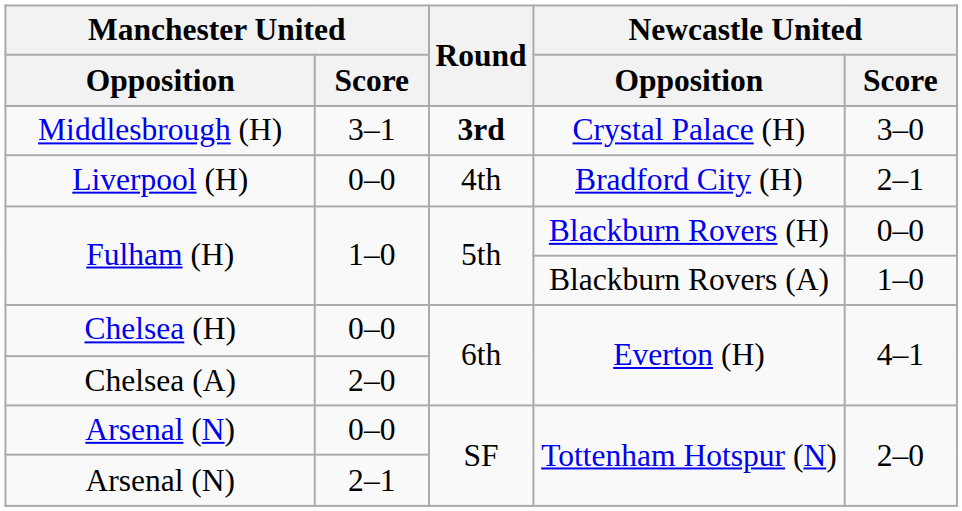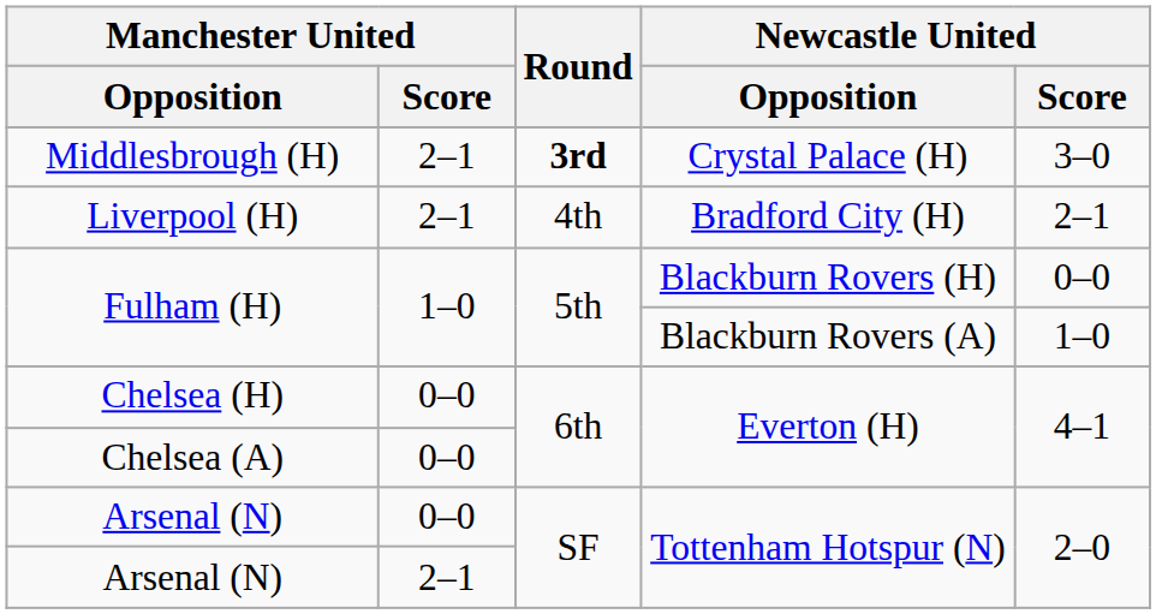 <table class="wikitable" style="text-align:center;margin-left:1em;float:right">
 <tr>
 <th colspan="2">Manchester United</th>
 <th rowspan="2" width="25">Round</th>
 <th colspan="2">Newcastle United</th>
 </tr>
 <tr>
 <th width="150">Opposition</th>
 <th width="50">Score</th>
 <th width="150">Opposition</th>
 <th width="50">Score</th>
 </tr>
 <tr>
 <td><a href='#'>Middlesbrough</a> (H)</td>
-<td>3–1</td>
+<td>2–1</td>
 <td><strong>3rd</strong></td>
 <td><a href='#'>Crystal Palace</a> (H)</td>
 <td>3–0</td>
 </tr>
 <tr>
 <td><a href='#'>Liverpool</a> (H)</td>
-<td>0–0</td>
+<td>2–1</td>
 <td>4th</td>
 <td><a href='#'>Bradford City</a> (H)</td>
 <td>2–1</td>
 </tr>
 <tr>
 <td rowspan="2"><a href='#'>Fulham</a> (H)</td>
 <td rowspan="2">1–0</td>
 <td rowspan="2">5th</td>
 <td><a href='#'>Blackburn Rovers</a> (H)</td>
 <td>0–0</td>
 </tr>
 <tr>
 <td>Blackburn Rovers (A)</td>
 <td>1–0</td>
 </tr>
 <tr>
 <td><a href='#'>Chelsea</a> (H)</td>
 <td>0–0</td>
 <td rowspan="2">6th</td>
 <td rowspan="2"><a href='#'>Everton</a> (H)</td>
 <td rowspan="2">4–1</td>
 </tr>
 <tr>
 <td>Chelsea (A)</td>
-<td>2–0</td>
+<td>0–0</td>
 </tr>
 <tr>
 <td><a href='#'>Arsenal</a> (<a href='#'>N</a>)</td>
 <td>0–0</td>
 <td rowspan="2">SF</td>
 <td rowspan="2"><a href='#'>Tottenham Hotspur</a> (<a href='#'>N</a>)</td>
 <td rowspan="2">2–0</td>
 </tr>
 <tr>
 <td>Arsenal (N)</td>
 <td>2–1</td>
 </tr>
 </table>
